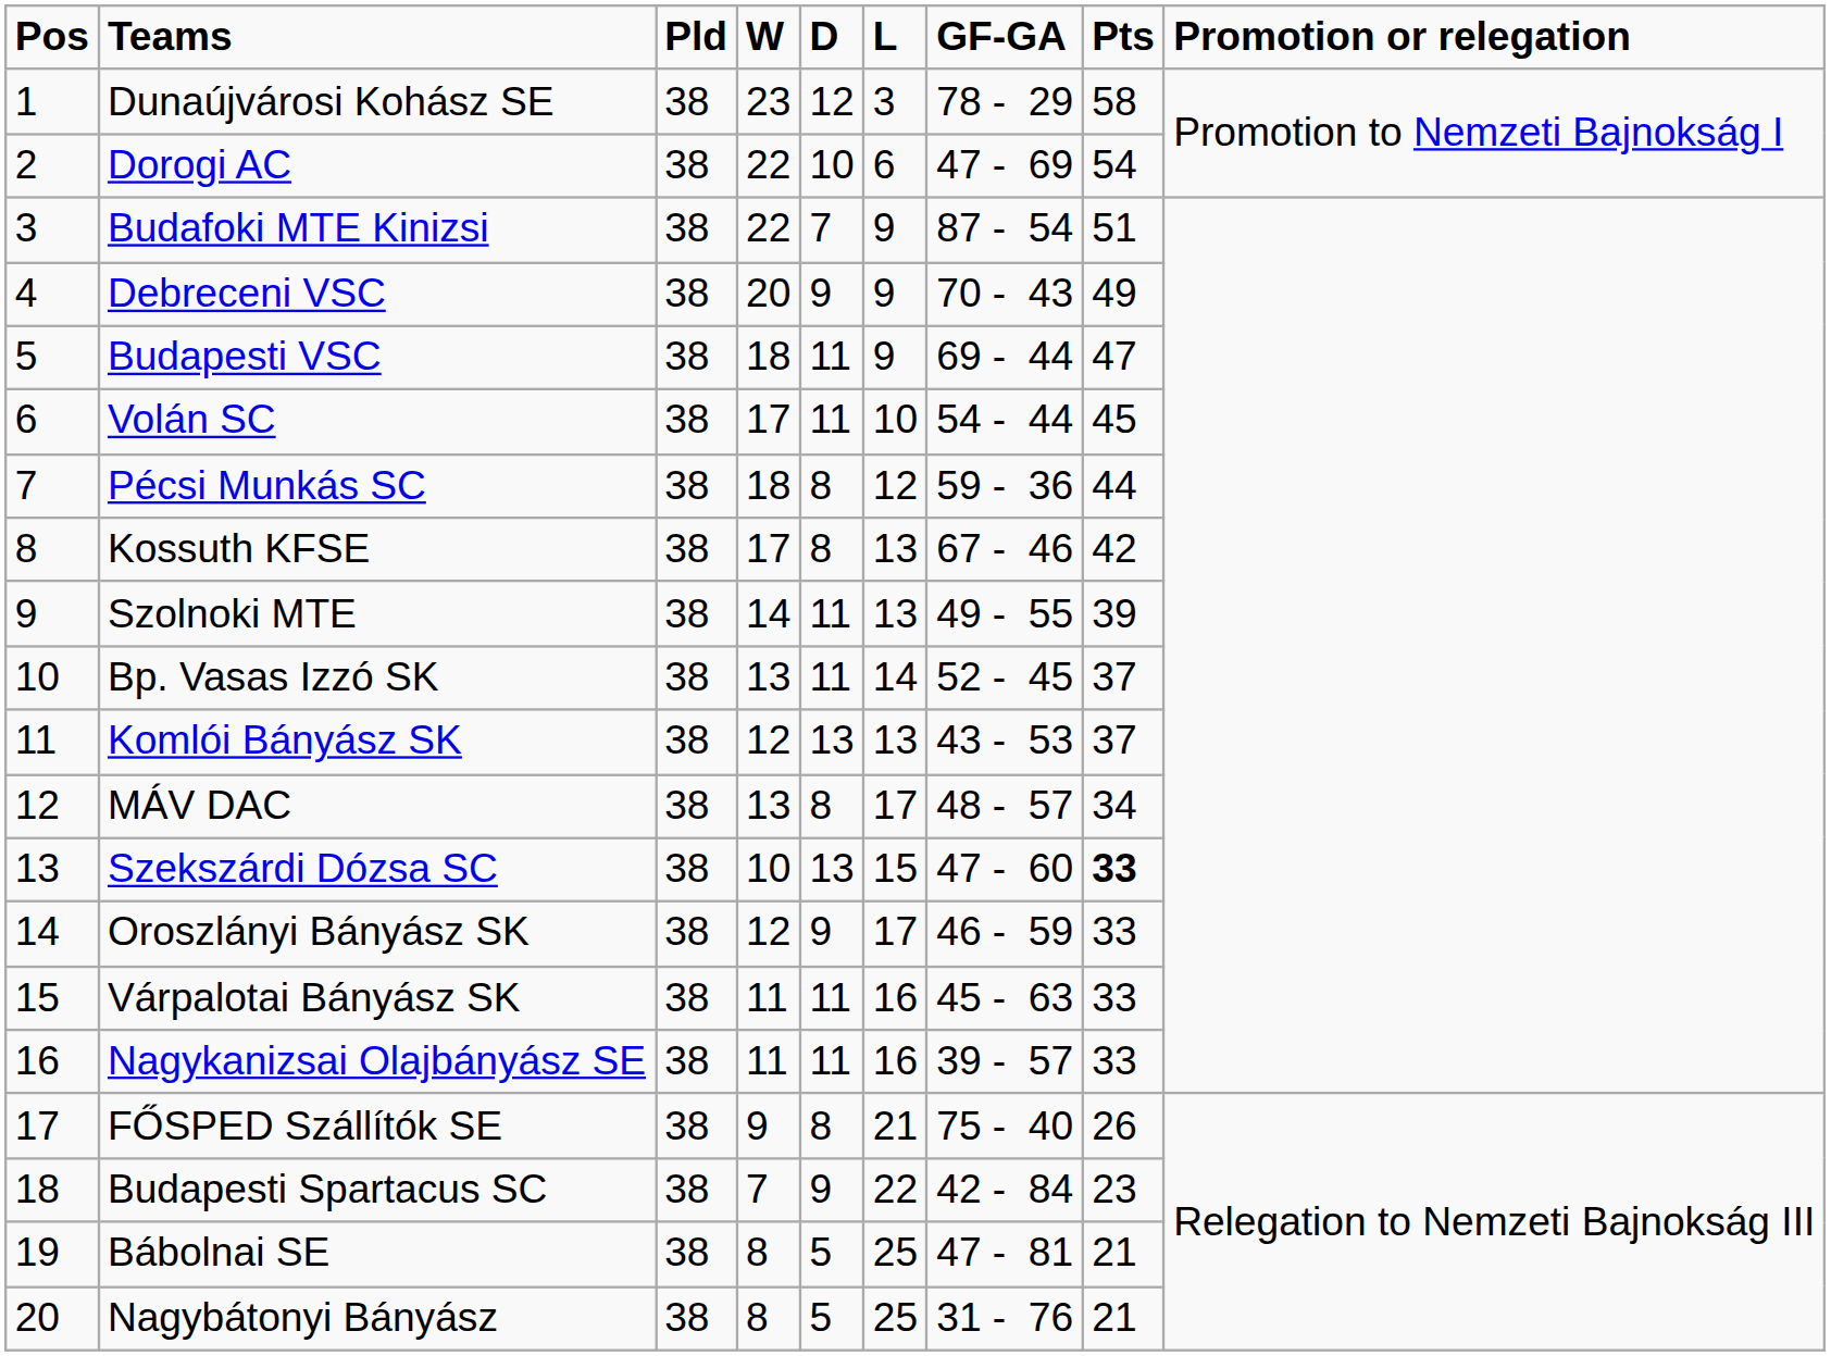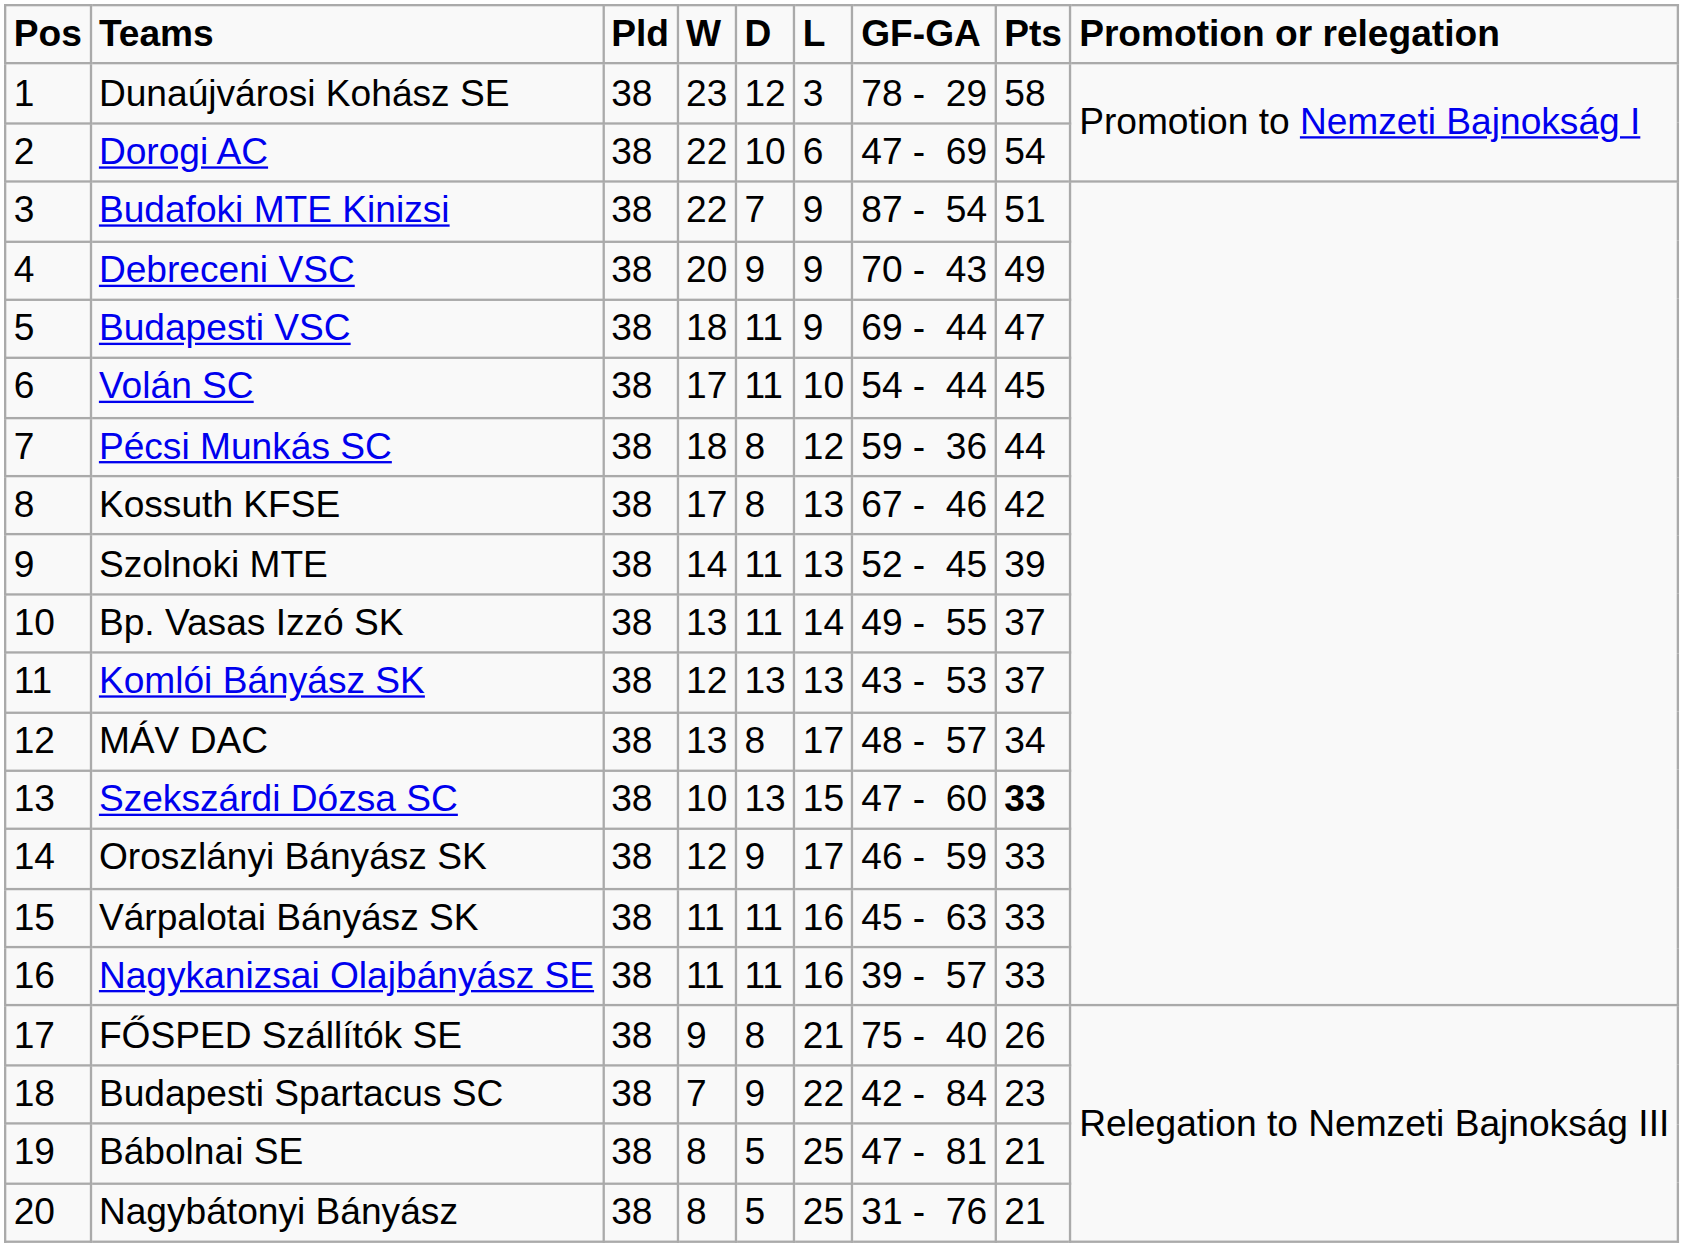 <table class="wikitable">
 <tr>
 <td><strong>Pos</strong></td>
 <td><strong>Teams</strong></td>
 <td><strong>Pld</strong></td>
 <td><strong>W</strong></td>
 <td><strong>D</strong></td>
 <td><strong>L</strong></td>
 <td><strong>GF-GA</strong></td>
 <td><strong>Pts</strong></td>
 <td><strong>Promotion or relegation</strong></td>
 </tr>
 <tr>
 <td>1</td>
 <td>Dunaújvárosi Kohász SE</td>
 <td>38</td>
 <td>23</td>
 <td>12</td>
 <td>3</td>
 <td>78 -  29</td>
 <td>58</td>
 <td rowspan="2">Promotion to <a href='#'>Nemzeti Bajnokság I</a></td>
 </tr>
 <tr>
 <td>2</td>
 <td><a href='#'>Dorogi AC</a></td>
 <td>38</td>
 <td>22</td>
 <td>10</td>
 <td>6</td>
 <td>47 -  69</td>
 <td>54</td>
 </tr>
 <tr>
 <td>3</td>
 <td><a href='#'>Budafoki MTE Kinizsi</a></td>
 <td>38</td>
 <td>22</td>
 <td>7</td>
 <td>9</td>
 <td>87 -  54</td>
 <td>51</td>
 <td rowspan="14"></td>
 </tr>
 <tr>
 <td>4</td>
 <td><a href='#'>Debreceni VSC</a></td>
 <td>38</td>
 <td>20</td>
 <td>9</td>
 <td>9</td>
 <td>70 -  43</td>
 <td>49</td>
 </tr>
 <tr>
 <td>5</td>
 <td><a href='#'>Budapesti VSC</a></td>
 <td>38</td>
 <td>18</td>
 <td>11</td>
 <td>9</td>
 <td>69 -  44</td>
 <td>47</td>
 </tr>
 <tr>
 <td>6</td>
 <td><a href='#'>Volán SC</a></td>
 <td>38</td>
 <td>17</td>
 <td>11</td>
 <td>10</td>
 <td>54 -  44</td>
 <td>45</td>
 </tr>
 <tr>
 <td>7</td>
 <td><a href='#'>Pécsi Munkás SC</a></td>
 <td>38</td>
 <td>18</td>
 <td>8</td>
 <td>12</td>
 <td>59 -  36</td>
 <td>44</td>
 </tr>
 <tr>
 <td>8</td>
 <td>Kossuth KFSE</td>
 <td>38</td>
 <td>17</td>
 <td>8</td>
 <td>13</td>
 <td>67 -  46</td>
 <td>42</td>
 </tr>
 <tr>
 <td>9</td>
 <td>Szolnoki MTE</td>
 <td>38</td>
 <td>14</td>
 <td>11</td>
 <td>13</td>
-<td>49 -  55</td>
+<td>52 -  45</td>
 <td>39</td>
 </tr>
 <tr>
 <td>10</td>
 <td>Bp. Vasas Izzó SK</td>
 <td>38</td>
 <td>13</td>
 <td>11</td>
 <td>14</td>
-<td>52 -  45</td>
+<td>49 -  55</td>
 <td>37</td>
 </tr>
 <tr>
 <td>11</td>
 <td><a href='#'>Komlói Bányász SK</a></td>
 <td>38</td>
 <td>12</td>
 <td>13</td>
 <td>13</td>
 <td>43 -  53</td>
 <td>37</td>
 </tr>
 <tr>
 <td>12</td>
 <td>MÁV DAC</td>
 <td>38</td>
 <td>13</td>
 <td>8</td>
 <td>17</td>
 <td>48 -  57</td>
 <td>34</td>
 </tr>
 <tr>
 <td>13</td>
 <td><a href='#'>Szekszárdi Dózsa SC</a></td>
 <td>38</td>
 <td>10</td>
 <td>13</td>
 <td>15</td>
 <td>47 -  60</td>
 <td><strong>33</strong></td>
 </tr>
 <tr>
 <td>14</td>
 <td>Oroszlányi Bányász SK</td>
 <td>38</td>
 <td>12</td>
 <td>9</td>
 <td>17</td>
 <td>46 -  59</td>
 <td>33</td>
 </tr>
 <tr>
 <td>15</td>
 <td>Várpalotai Bányász SK</td>
 <td>38</td>
 <td>11</td>
 <td>11</td>
 <td>16</td>
 <td>45 -  63</td>
 <td>33</td>
 </tr>
 <tr>
 <td>16</td>
 <td><a href='#'>Nagykanizsai Olajbányász SE</a></td>
 <td>38</td>
 <td>11</td>
 <td>11</td>
 <td>16</td>
 <td>39 -  57</td>
 <td>33</td>
 </tr>
 <tr>
 <td>17</td>
 <td>FŐSPED Szállítók SE</td>
 <td>38</td>
 <td>9</td>
 <td>8</td>
 <td>21</td>
 <td>75 -  40</td>
 <td>26</td>
 <td rowspan="4">Relegation to Nemzeti Bajnokság III</td>
 </tr>
 <tr>
 <td>18</td>
 <td>Budapesti Spartacus SC</td>
 <td>38</td>
 <td>7</td>
 <td>9</td>
 <td>22</td>
 <td>42 -  84</td>
 <td>23</td>
 </tr>
 <tr>
 <td>19</td>
 <td>Bábolnai SE</td>
 <td>38</td>
 <td>8</td>
 <td>5</td>
 <td>25</td>
 <td>47 -  81</td>
 <td>21</td>
 </tr>
 <tr>
 <td>20</td>
 <td>Nagybátonyi Bányász</td>
 <td>38</td>
 <td>8</td>
 <td>5</td>
 <td>25</td>
 <td>31 -  76</td>
 <td>21</td>
 </tr>
 </table>
